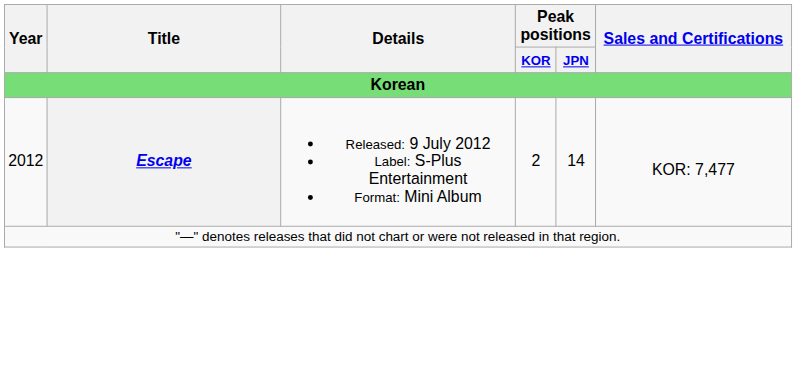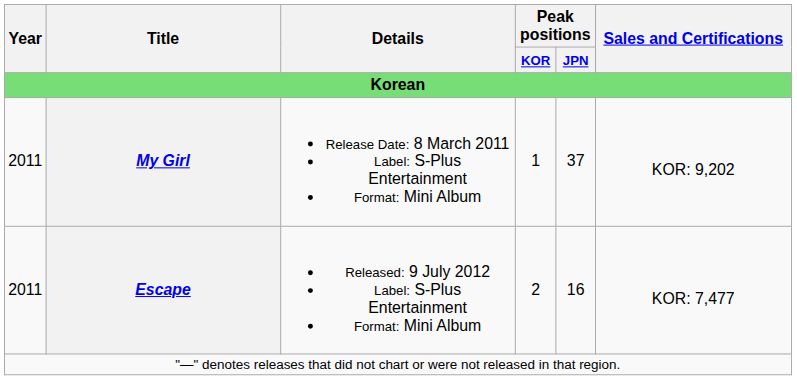 <table class="wikitable plainrowheaders" style="width:90%; text-align:center;">
 <tr>
 <th rowspan=2 width=5%>Year</th>
 <th rowspan="2" width=30%>Title</th>
 <th rowspan="2" width=30%>Details</th>
 <th colspan="2" width=10%>Peak<br>positions</th>
 <th rowspan="2" width=25%><a href='#'>Sales and Certifications</a></th>
 </tr>
 <tr>
 <th style="width:2.5em;"><small><strong><a href='#'>KOR</a></strong><br></small></th>
 <th style="width:2.5em;"><small><strong><a href='#'>JPN</a></strong><br></small></th>
 </tr>
 <tr>
 <th colspan=6 style="background:#77DD77;">Korean</th>
 </tr>
 <tr>
-<td>2012</td>
+<td>2011</td>
+<th scope=row><strong><em><a href='#'>My Girl</a></em></strong></th>
+<td><br><ul><li><small>Release Date:</small> 8 March 2011</li><li><small>Label:</small> S-Plus Entertainment</li><li><small>Format:</small> Mini Album</li></ul></td>
+<td>1</td>
+<td>37</td>
+<td><br>KOR: 9,202</td>
+</tr>
+<tr>
+<td>2011</td>
 <th scope=row><strong><em><a href='#'>Escape</a></em></strong></th>
 <td><br><ul><li><small>Released:</small> 9 July 2012</li><li><small>Label:</small> S-Plus Entertainment</li><li><small>Format:</small> Mini Album</li></ul></td>
 <td>2</td>
-<td>14</td>
+<td>16</td>
 <td><br>KOR: 7,477</td>
 </tr>
 <tr>
 <td colspan="6" style="font-size: 85%;">"—" denotes releases that did not chart or were not released in that region.</td>
 </tr>
 </table>
